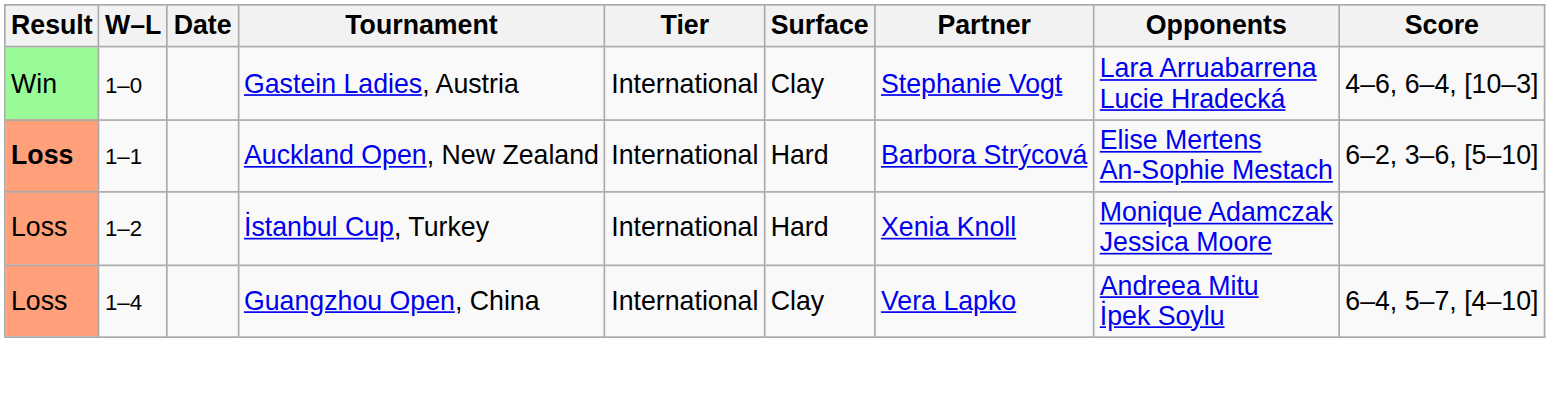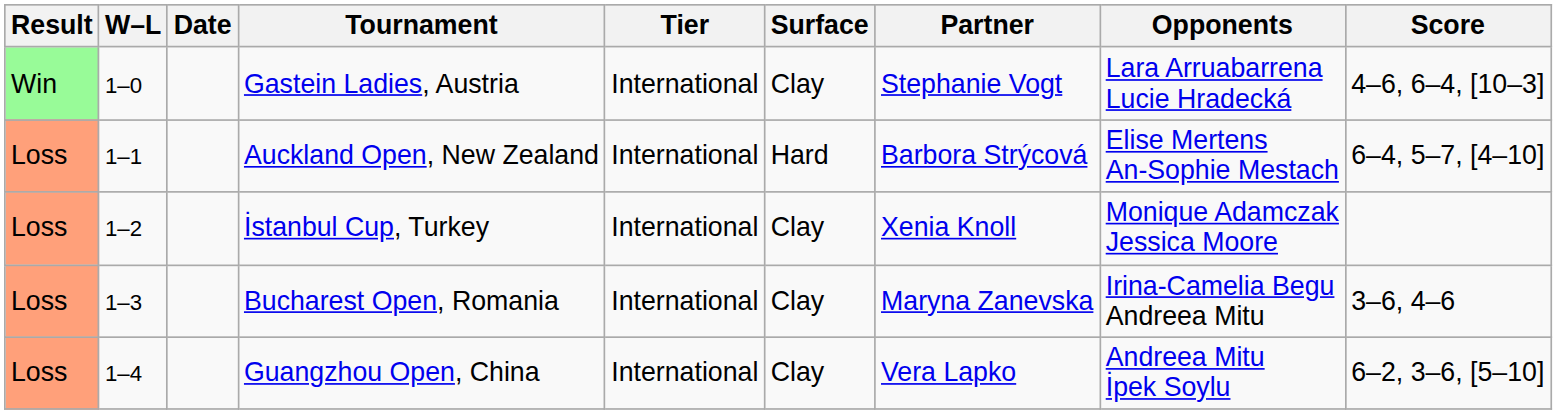 <table class="sortable wikitable">
 <tr>
 <th>Result</th>
 <th class="unsortable">W–L</th>
 <th>Date</th>
 <th>Tournament</th>
 <th>Tier</th>
 <th>Surface</th>
 <th>Partner</th>
 <th>Opponents</th>
 <th class="unsortable">Score</th>
 </tr>
 <tr>
 <td bgcolor=98fb98>Win</td>
 <td><small>1–0</small></td>
 <td><a href='#'></a></td>
 <td><a href='#'>Gastein Ladies</a>, Austria</td>
 <td>International</td>
 <td>Clay</td>
 <td> <a href='#'>Stephanie Vogt</a></td>
 <td> <a href='#'>Lara Arruabarrena</a> <br>  <a href='#'>Lucie Hradecká</a></td>
 <td>4–6, 6–4, [10–3]</td>
 </tr>
 <tr>
-<td style="background:#ffa07a;"><strong>Loss</strong></td>
+<td style="background:#ffa07a;">Loss</td>
 <td><small>1–1</small></td>
 <td><a href='#'></a></td>
 <td><a href='#'>Auckland Open</a>, New Zealand</td>
 <td>International</td>
 <td>Hard</td>
 <td> <a href='#'>Barbora Strýcová</a></td>
 <td> <a href='#'>Elise Mertens</a> <br>  <a href='#'>An-Sophie Mestach</a></td>
-<td>6–2, 3–6, [5–10]</td>
+<td>6–4, 5–7, [4–10]</td>
 </tr>
 <tr>
 <td style="background:#ffa07a;">Loss</td>
 <td><small>1–2</small></td>
 <td><a href='#'></a></td>
 <td><a href='#'>İstanbul Cup</a>, Turkey</td>
 <td>International</td>
-<td>Hard</td>
+<td>Clay</td>
 <td> <a href='#'>Xenia Knoll</a></td>
 <td> <a href='#'>Monique Adamczak</a> <br>  <a href='#'>Jessica Moore</a></td>
 <td></td>
+</tr>
+<tr>
+<td style="background:#ffa07a;">Loss</td>
+<td><small>1–3</small></td>
+<td><a href='#'></a></td>
+<td><a href='#'>Bucharest Open</a>, Romania</td>
+<td>International</td>
+<td>Clay</td>
+<td> <a href='#'>Maryna Zanevska</a></td>
+<td> <a href='#'>Irina-Camelia Begu</a> <br>  Andreea Mitu</td>
+<td>3–6, 4–6</td>
 </tr>
 <tr>
 <td style="background:#ffa07a;">Loss</td>
 <td><small>1–4</small></td>
 <td><a href='#'></a></td>
 <td><a href='#'>Guangzhou Open</a>, China</td>
 <td>International</td>
 <td>Clay</td>
 <td> <a href='#'>Vera Lapko</a></td>
 <td> <a href='#'>Andreea Mitu</a> <br>  <a href='#'>İpek Soylu</a></td>
-<td>6–4, 5–7, [4–10]</td>
+<td>6–2, 3–6, [5–10]</td>
 </tr>
 </table>
